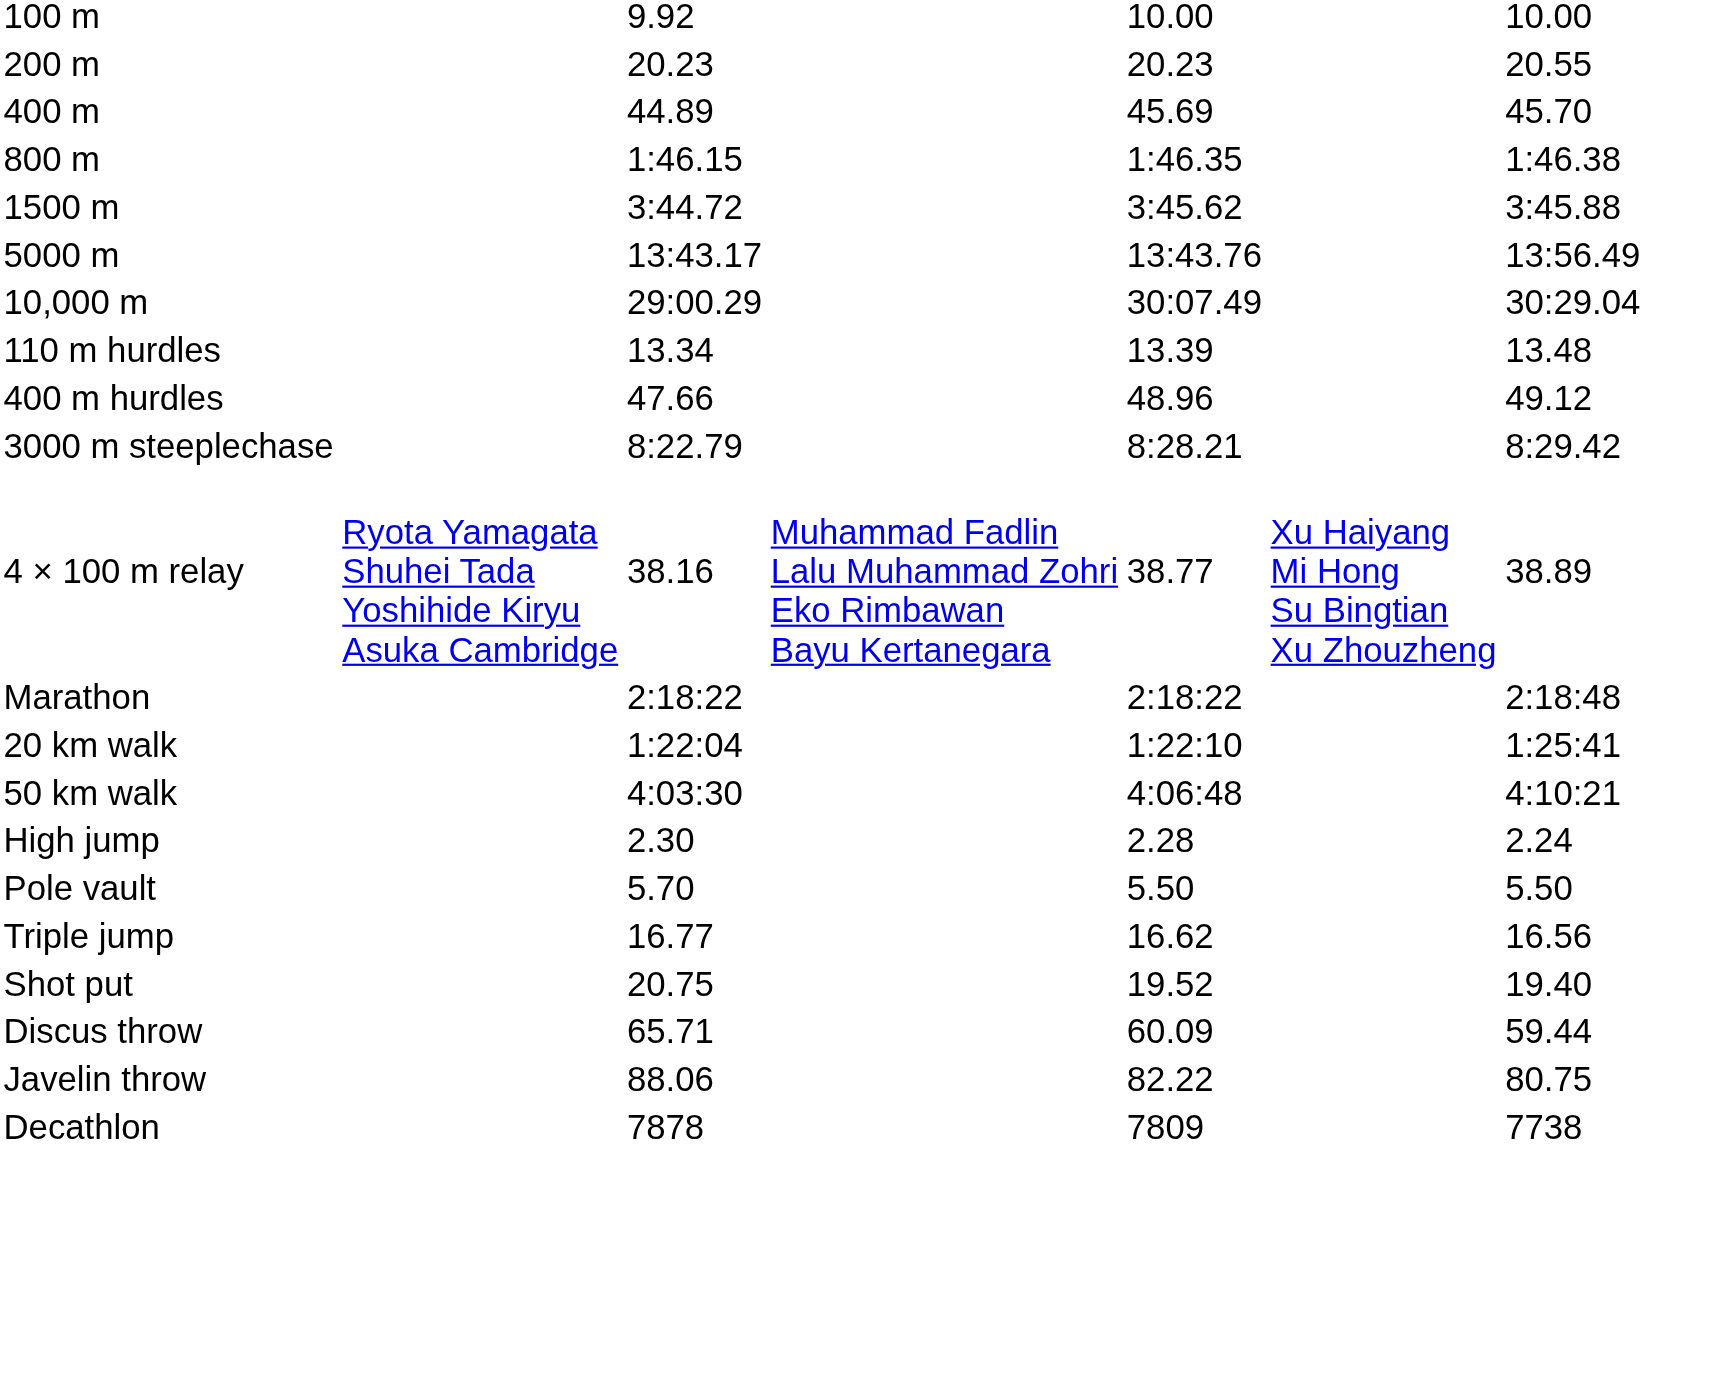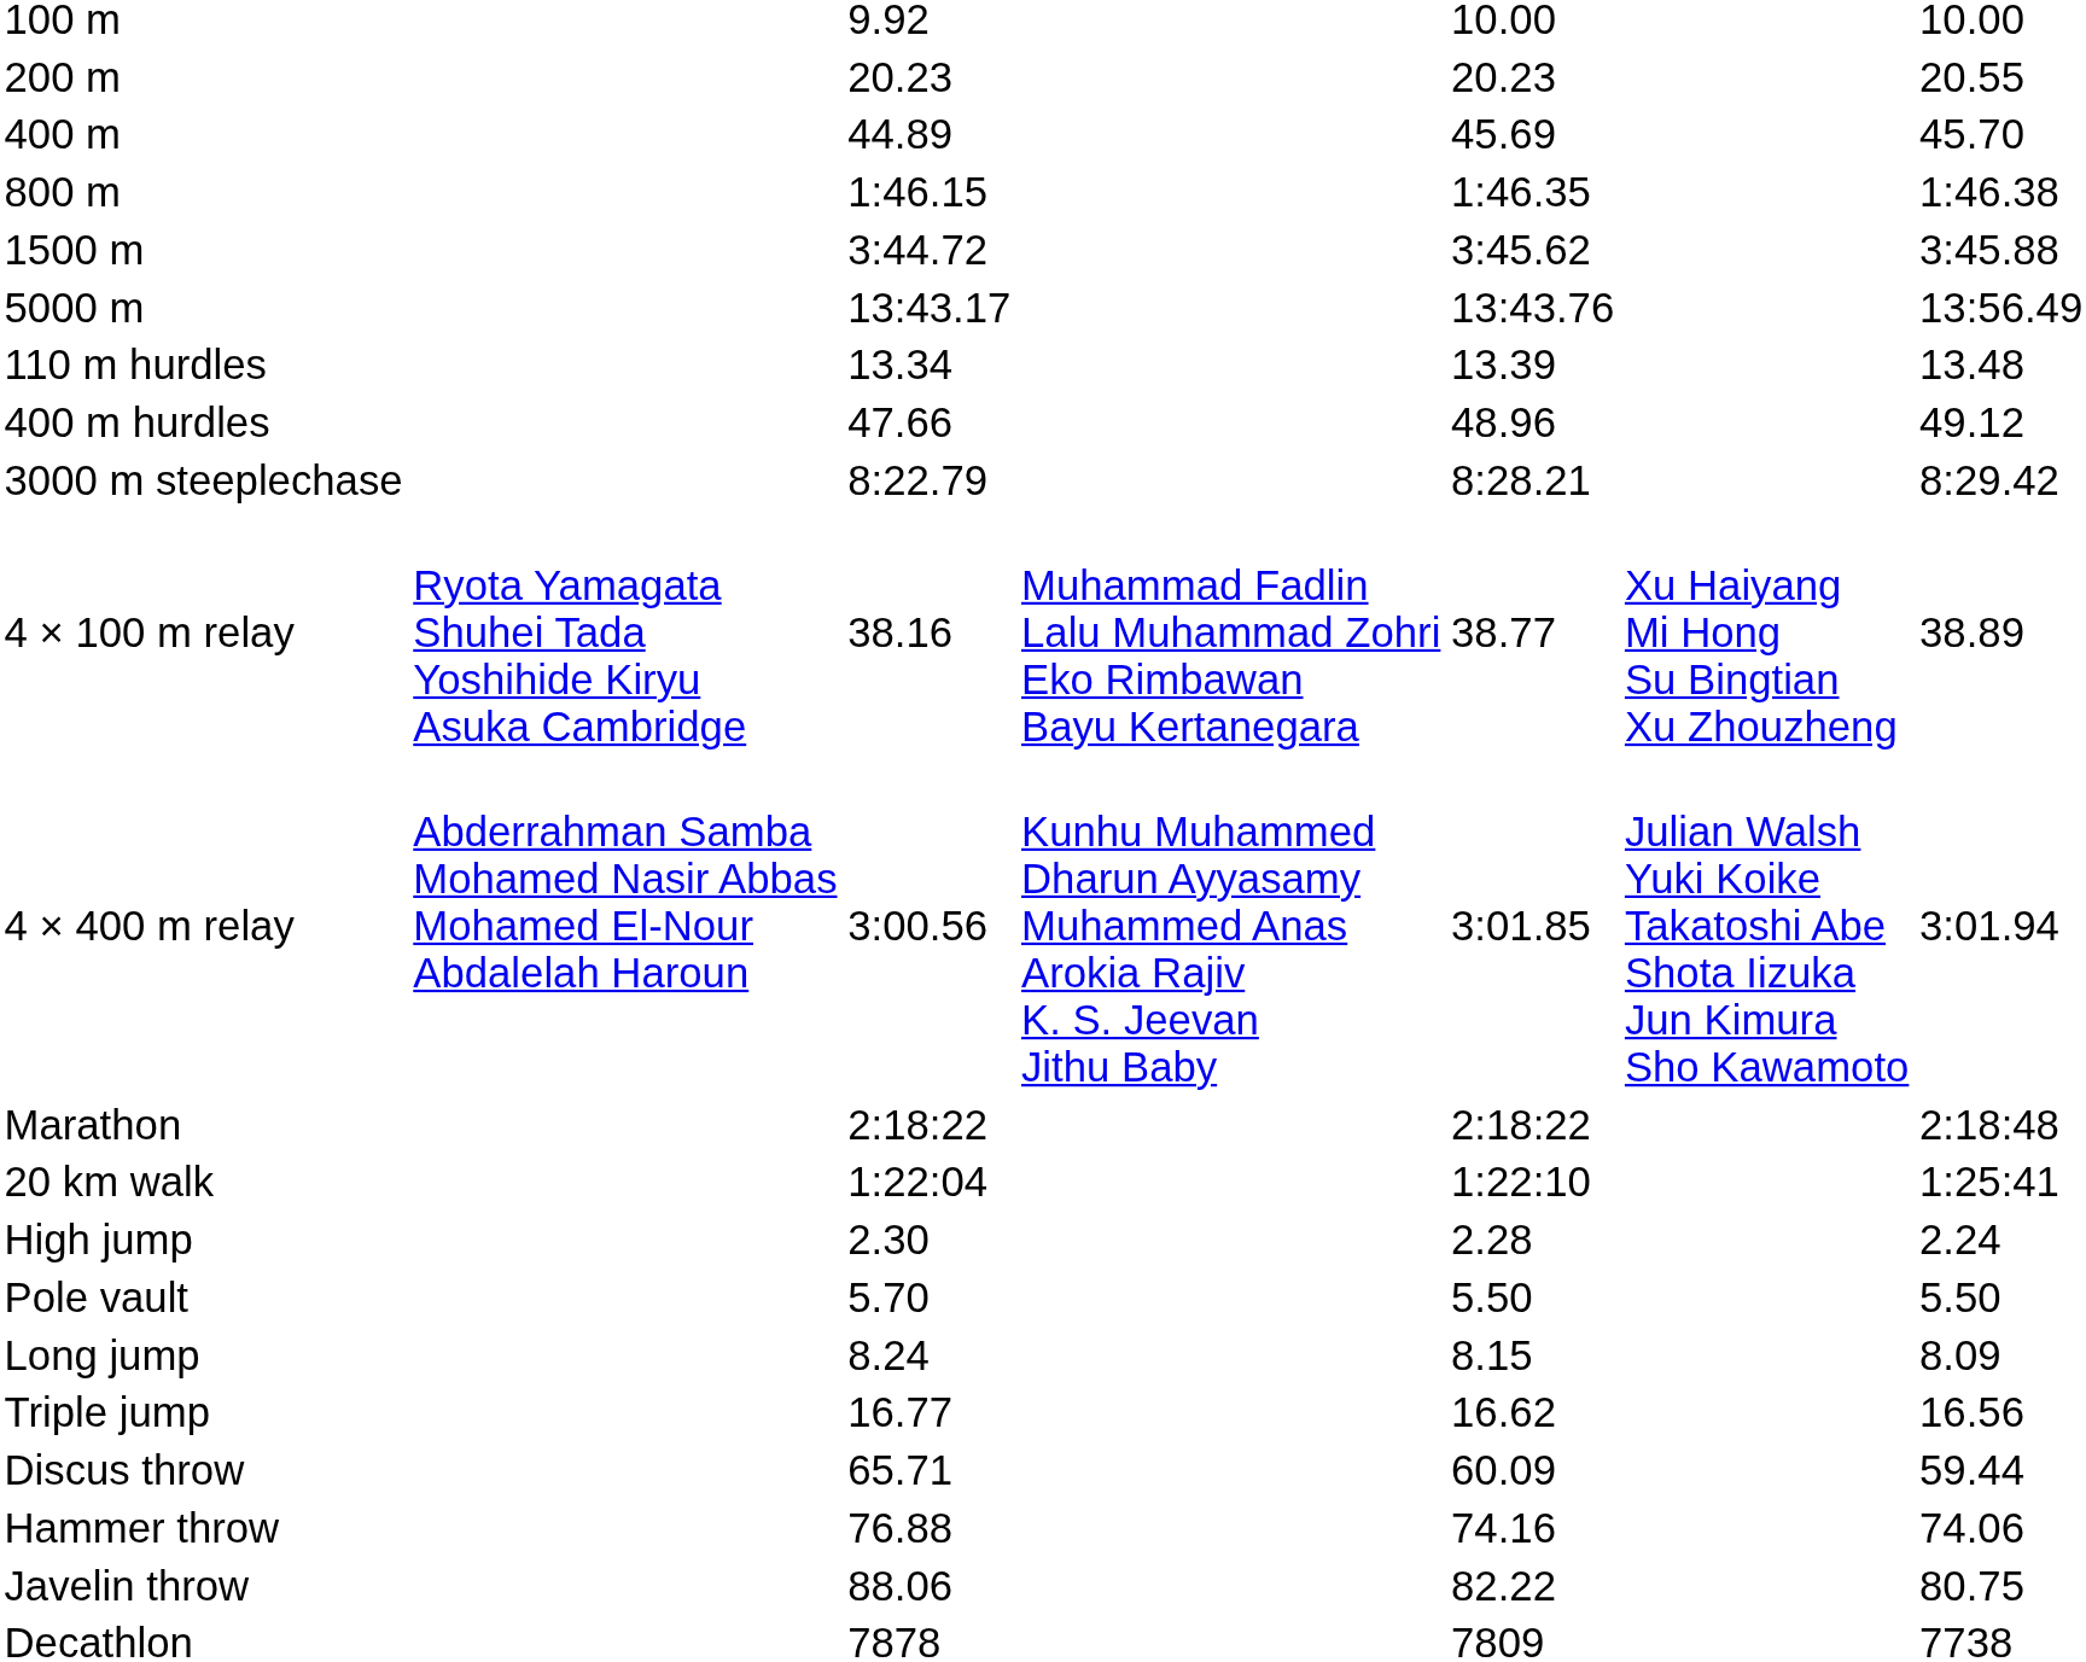 <table>
 <tr>
 <td>100 m<br></td>
 <td></td>
 <td>9.92<br></td>
 <td></td>
 <td>10.00</td>
 <td></td>
 <td>10.00</td>
 </tr>
 <tr>
 <td>200 m<br></td>
 <td></td>
 <td>20.23</td>
 <td></td>
 <td>20.23</td>
 <td></td>
 <td>20.55</td>
 </tr>
 <tr>
 <td>400 m<br></td>
 <td></td>
 <td>44.89</td>
 <td></td>
 <td>45.69</td>
 <td></td>
 <td>45.70</td>
 </tr>
 <tr>
 <td>800 m<br></td>
 <td></td>
 <td>1:46.15</td>
 <td></td>
 <td>1:46.35</td>
 <td></td>
 <td>1:46.38</td>
 </tr>
 <tr>
 <td>1500 m<br></td>
 <td></td>
 <td>3:44.72</td>
 <td></td>
 <td>3:45.62</td>
 <td></td>
 <td>3:45.88</td>
 </tr>
 <tr>
 <td>5000 m<br></td>
 <td></td>
 <td>13:43.17</td>
 <td></td>
 <td>13:43.76</td>
 <td></td>
 <td>13:56.49</td>
 </tr>
 <tr>
-<td>10,000 m<br></td>
-<td></td>
-<td>29:00.29</td>
-<td></td>
-<td>30:07.49</td>
-<td></td>
-<td>30:29.04</td>
-</tr>
-<tr>
 <td>110 m hurdles<br></td>
 <td></td>
 <td>13.34</td>
 <td></td>
 <td>13.39</td>
 <td></td>
 <td>13.48</td>
 </tr>
 <tr>
 <td>400 m hurdles<br></td>
 <td></td>
 <td>47.66<br></td>
 <td></td>
 <td>48.96</td>
 <td></td>
 <td>49.12</td>
 </tr>
 <tr>
 <td>3000 m steeplechase<br></td>
 <td></td>
 <td>8:22.79<br></td>
 <td></td>
 <td>8:28.21</td>
 <td></td>
 <td>8:29.42</td>
 </tr>
 <tr>
 <td>4 × 100 m relay<br></td>
 <td><br><a href='#'>Ryota Yamagata</a><br><a href='#'>Shuhei Tada</a><br><a href='#'>Yoshihide Kiryu</a><br><a href='#'>Asuka Cambridge</a></td>
 <td>38.16</td>
 <td><br><a href='#'>Muhammad Fadlin</a><br><a href='#'>Lalu Muhammad Zohri</a><br><a href='#'>Eko Rimbawan</a><br><a href='#'>Bayu Kertanegara</a></td>
 <td>38.77</td>
 <td><br><a href='#'>Xu Haiyang</a><br><a href='#'>Mi Hong</a><br><a href='#'>Su Bingtian</a><br><a href='#'>Xu Zhouzheng</a></td>
 <td>38.89</td>
 </tr>
 <tr>
+<td>4 × 400 m relay<br></td>
+<td valign=top><br><a href='#'>Abderrahman Samba</a><br><a href='#'>Mohamed Nasir Abbas</a><br><a href='#'>Mohamed El-Nour</a><br><a href='#'>Abdalelah Haroun</a></td>
+<td>3:00.56<br></td>
+<td><br><a href='#'>Kunhu Muhammed</a><br><a href='#'>Dharun Ayyasamy</a><br><a href='#'>Muhammed Anas</a><br><a href='#'>Arokia Rajiv</a><br><a href='#'>K. S. Jeevan</a><br><a href='#'>Jithu Baby</a></td>
+<td>3:01.85</td>
+<td><br><a href='#'>Julian Walsh</a><br><a href='#'>Yuki Koike</a><br><a href='#'>Takatoshi Abe</a><br><a href='#'>Shota Iizuka</a><br><a href='#'>Jun Kimura</a><br><a href='#'>Sho Kawamoto</a></td>
+<td>3:01.94</td>
+</tr>
+<tr>
 <td>Marathon<br></td>
 <td></td>
 <td>2:18:22</td>
 <td></td>
 <td>2:18:22</td>
 <td></td>
 <td>2:18:48</td>
 </tr>
 <tr>
 <td>20 km walk<br></td>
 <td></td>
 <td>1:22:04</td>
 <td></td>
 <td>1:22:10</td>
 <td></td>
 <td>1:25:41</td>
-</tr>
-<tr>
-<td>50 km walk<br></td>
-<td></td>
-<td>4:03:30</td>
-<td></td>
-<td>4:06:48</td>
-<td></td>
-<td>4:10:21</td>
 </tr>
 <tr>
 <td rowspan=2>High jump<br></td>
 <td rowspan=2></td>
 <td rowspan=2>2.30</td>
 <td rowspan=2></td>
 <td rowspan=2>2.28</td>
 <td></td>
 <td rowspan=2>2.24</td>
 </tr>
 <tr>
 <td></td>
 </tr>
 <tr>
 <td>Pole vault<br></td>
 <td></td>
 <td>5.70<br></td>
 <td></td>
 <td>5.50</td>
 <td></td>
 <td>5.50</td>
 </tr>
 <tr>
+<td>Long jump<br></td>
+<td></td>
+<td>8.24<br></td>
+<td></td>
+<td>8.15</td>
+<td></td>
+<td>8.09</td>
+</tr>
+<tr>
 <td>Triple jump<br></td>
 <td></td>
 <td>16.77</td>
 <td></td>
 <td>16.62</td>
 <td></td>
 <td>16.56</td>
 </tr>
 <tr>
-<td>Shot put<br></td>
-<td></td>
-<td>20.75<br></td>
-<td></td>
-<td>19.52</td>
-<td></td>
-<td>19.40</td>
-</tr>
-<tr>
 <td>Discus throw<br></td>
 <td></td>
 <td>65.71</td>
 <td></td>
 <td>60.09</td>
 <td></td>
 <td>59.44</td>
+</tr>
+<tr>
+<td>Hammer throw<br></td>
+<td></td>
+<td>76.88</td>
+<td></td>
+<td>74.16</td>
+<td></td>
+<td>74.06</td>
 </tr>
 <tr>
 <td>Javelin throw<br></td>
 <td></td>
 <td>88.06</td>
 <td></td>
 <td>82.22</td>
 <td></td>
 <td>80.75</td>
 </tr>
 <tr>
 <td>Decathlon<br></td>
 <td></td>
 <td>7878</td>
 <td></td>
 <td>7809</td>
 <td></td>
 <td>7738</td>
 </tr>
 </table>
